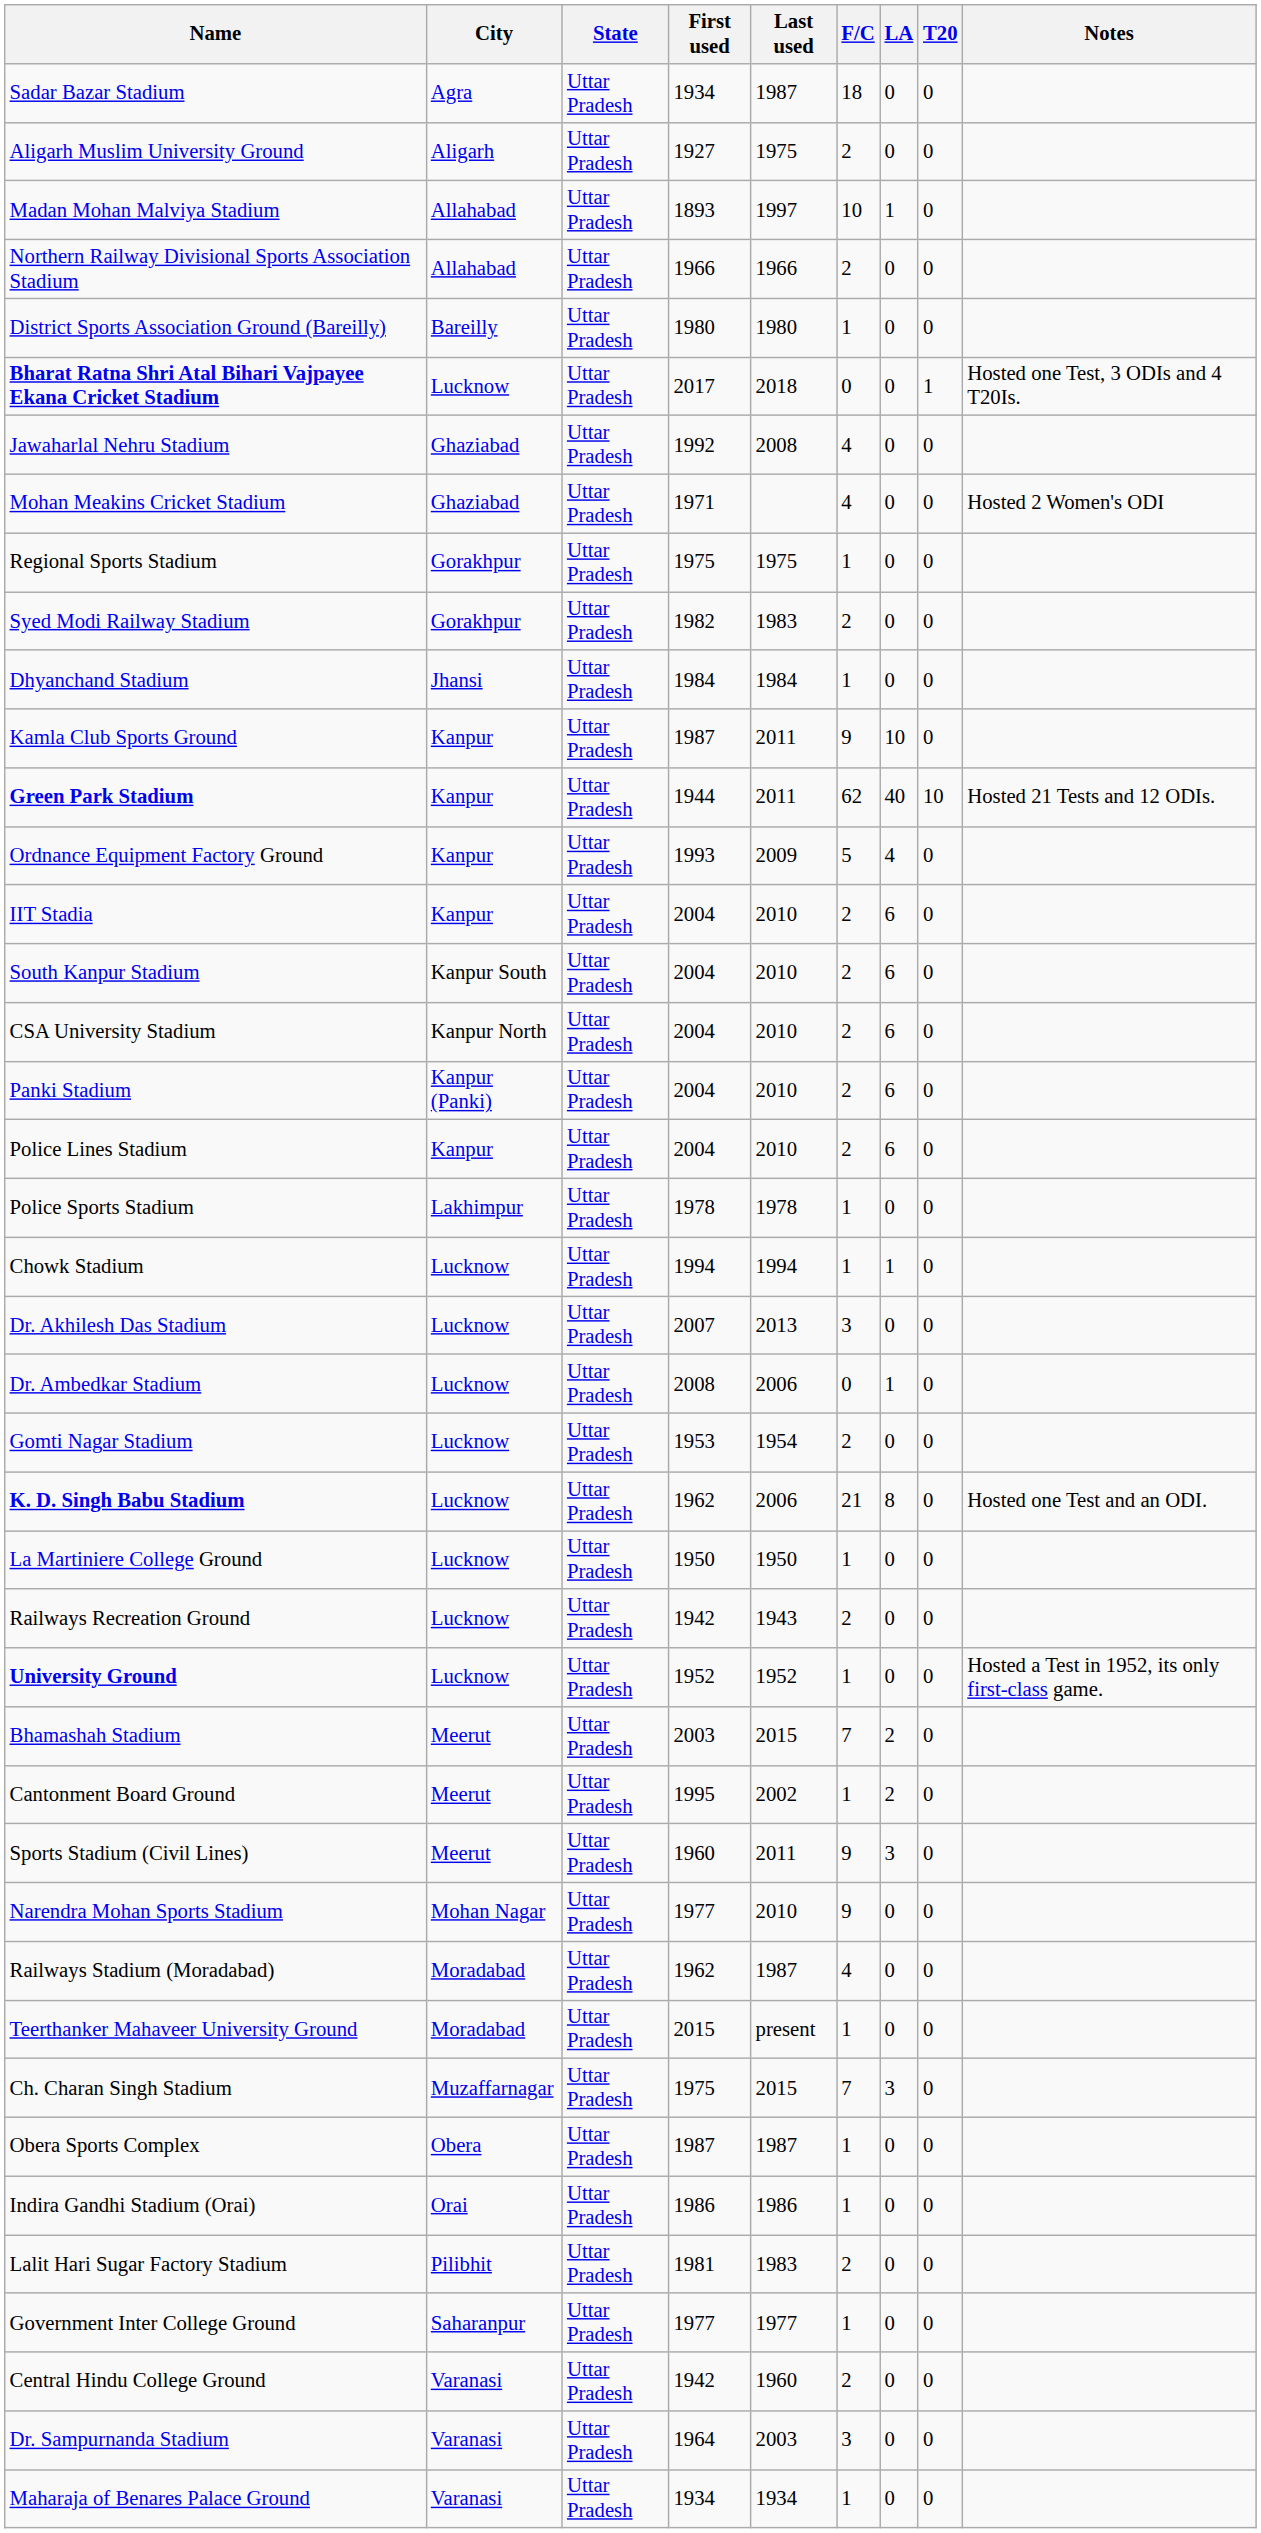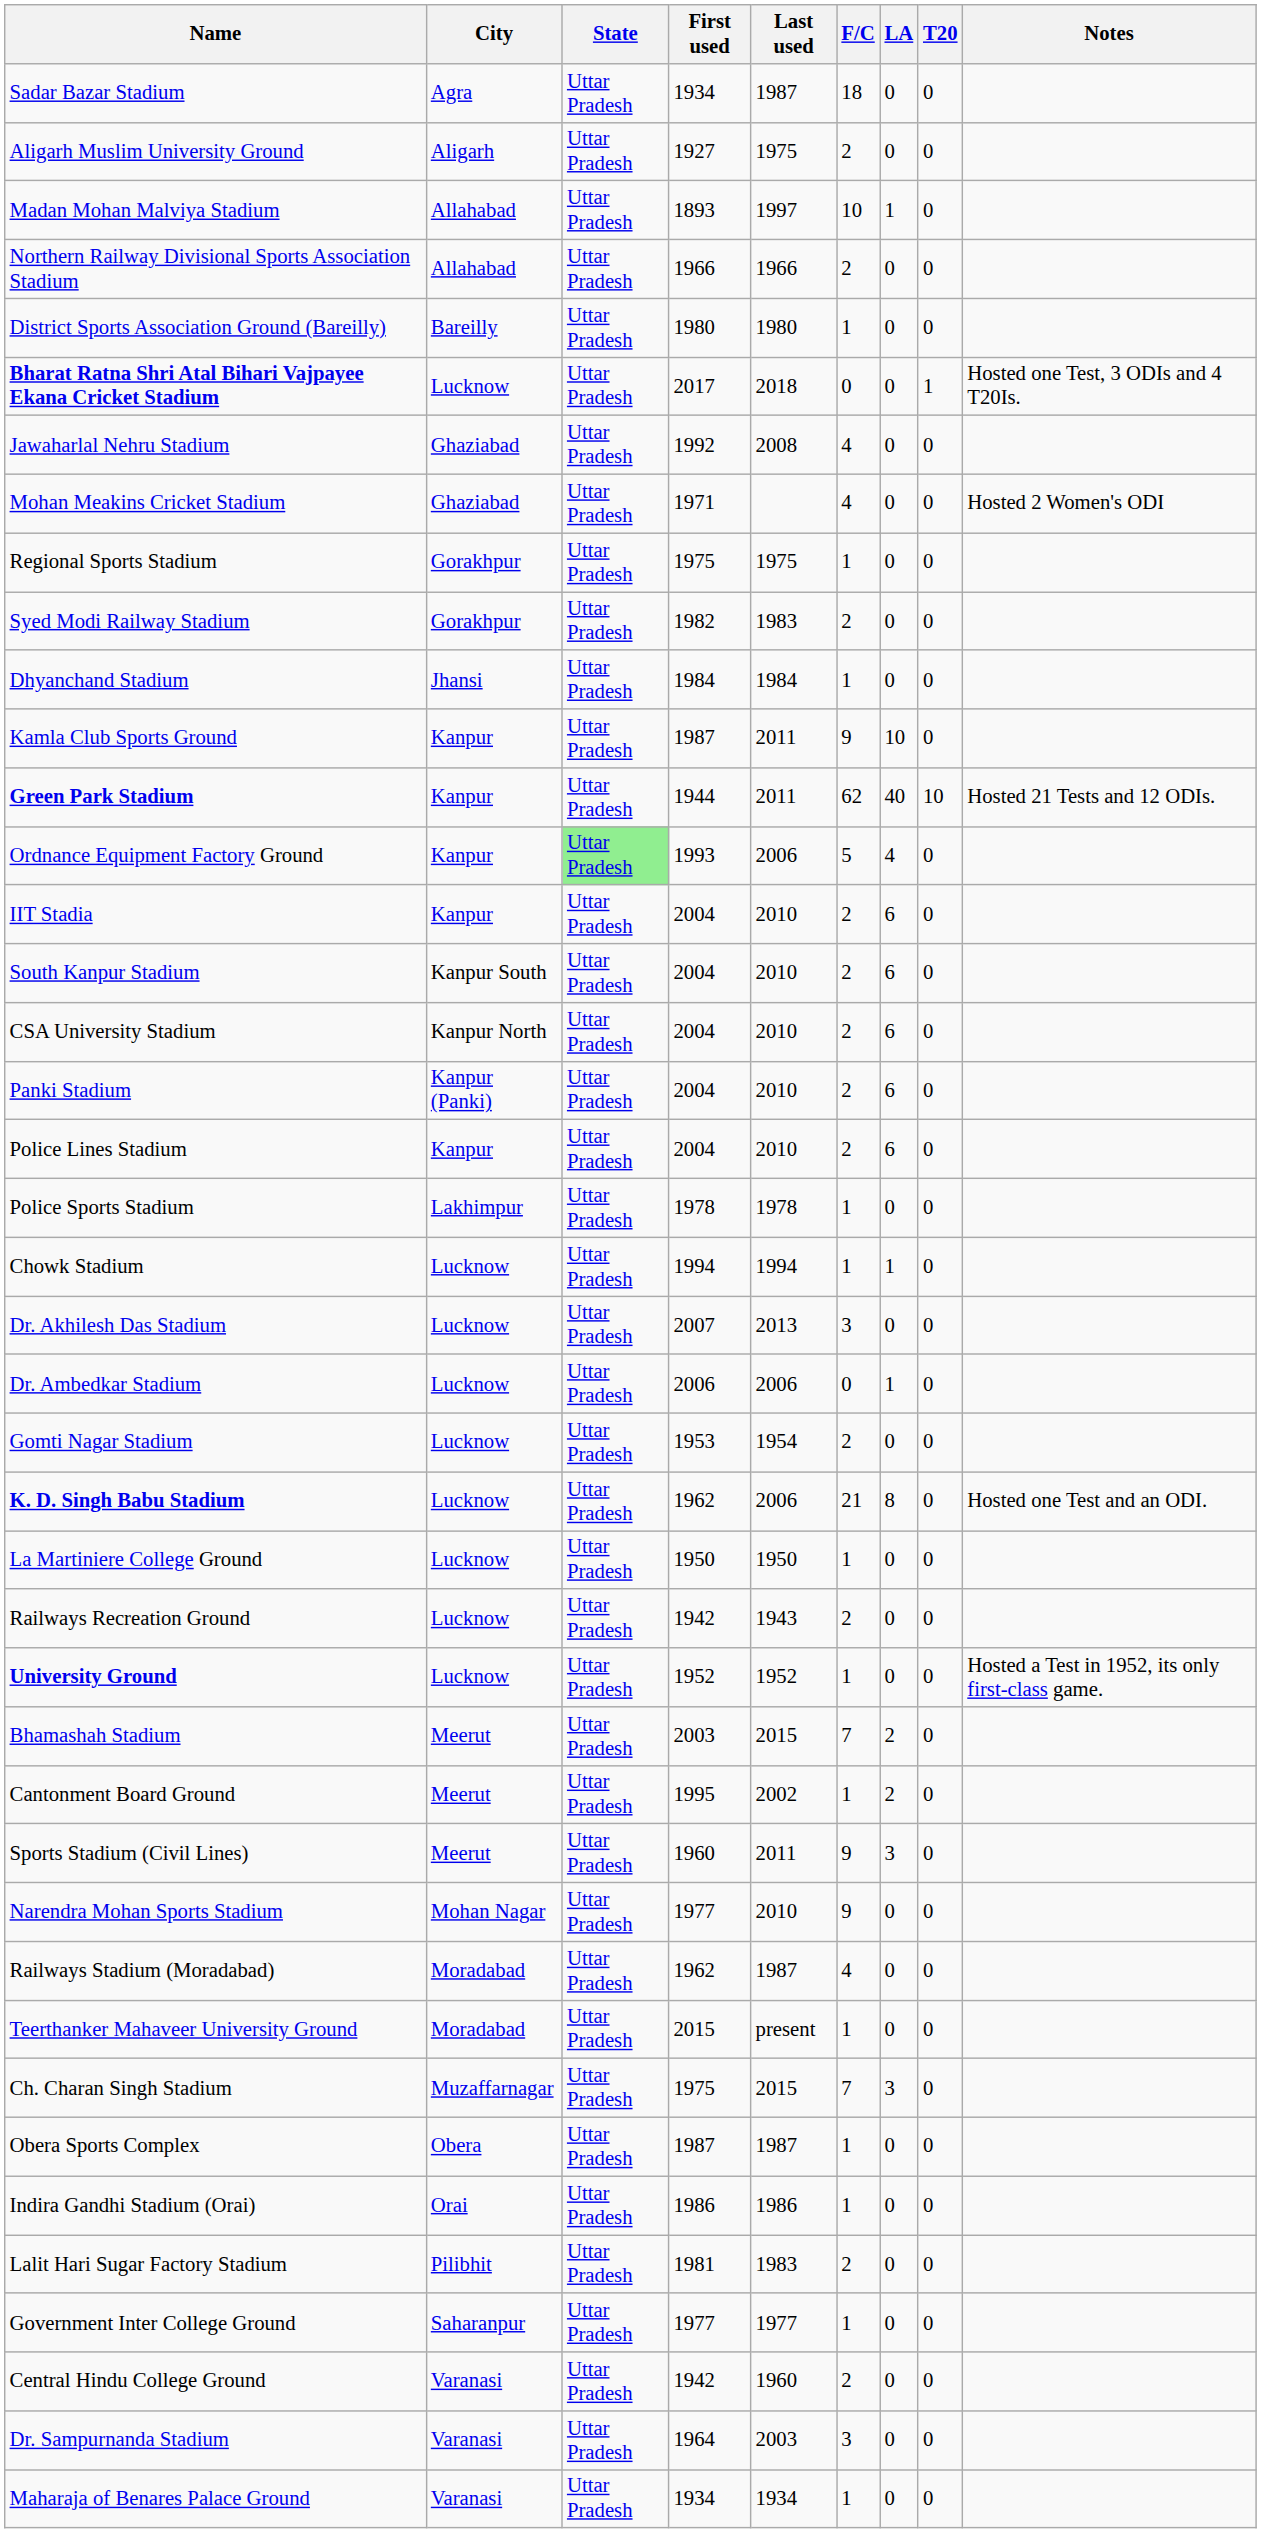 <table class="wikitable sortable collapsible static-row-numbers" style="font-size: 90%">
 <tr>
 <th>Name</th>
 <th>City</th>
 <th><a href='#'>State</a></th>
 <th>First used</th>
 <th>Last used</th>
 <th><a href='#'>F/C</a></th>
 <th><a href='#'>LA</a></th>
 <th><a href='#'>T20</a></th>
 <th>Notes</th>
 </tr>
 <tr>
 <td><a href='#'>Sadar Bazar Stadium</a></td>
 <td><a href='#'>Agra</a></td>
 <td><a href='#'>Uttar Pradesh</a></td>
 <td>1934</td>
 <td>1987</td>
 <td>18</td>
 <td>0</td>
 <td>0</td>
 <td></td>
 </tr>
 <tr>
 <td><a href='#'>Aligarh Muslim University Ground</a></td>
 <td><a href='#'>Aligarh</a></td>
 <td><a href='#'>Uttar Pradesh</a></td>
 <td>1927</td>
 <td>1975</td>
 <td>2</td>
 <td>0</td>
 <td>0</td>
 <td></td>
 </tr>
 <tr>
 <td><a href='#'>Madan Mohan Malviya Stadium</a></td>
 <td><a href='#'>Allahabad</a></td>
 <td><a href='#'>Uttar Pradesh</a></td>
 <td>1893</td>
 <td>1997</td>
 <td>10</td>
 <td>1</td>
 <td>0</td>
 <td></td>
 </tr>
 <tr>
 <td><a href='#'>Northern Railway Divisional Sports Association Stadium</a></td>
 <td><a href='#'>Allahabad</a></td>
 <td><a href='#'>Uttar Pradesh</a></td>
 <td>1966</td>
 <td>1966</td>
 <td>2</td>
 <td>0</td>
 <td>0</td>
 <td></td>
 </tr>
 <tr>
 <td><a href='#'>District Sports Association Ground (Bareilly)</a></td>
 <td><a href='#'>Bareilly</a></td>
 <td><a href='#'>Uttar Pradesh</a></td>
 <td>1980</td>
 <td>1980</td>
 <td>1</td>
 <td>0</td>
 <td>0</td>
 <td></td>
 </tr>
 <tr>
 <td><strong><a href='#'>Bharat Ratna Shri Atal Bihari Vajpayee Ekana Cricket Stadium</a></strong></td>
 <td><a href='#'>Lucknow</a></td>
 <td><a href='#'>Uttar Pradesh</a></td>
 <td>2017</td>
 <td>2018</td>
 <td>0</td>
 <td>0</td>
 <td>1</td>
 <td>Hosted one Test, 3 ODIs and 4 T20Is.</td>
 </tr>
 <tr>
 <td><a href='#'>Jawaharlal Nehru Stadium</a></td>
 <td><a href='#'>Ghaziabad</a></td>
 <td><a href='#'>Uttar Pradesh</a></td>
 <td>1992</td>
 <td>2008</td>
 <td>4</td>
 <td>0</td>
 <td>0</td>
 <td></td>
 </tr>
 <tr>
 <td><a href='#'>Mohan Meakins Cricket Stadium</a></td>
 <td><a href='#'>Ghaziabad</a></td>
 <td><a href='#'>Uttar Pradesh</a></td>
 <td>1971</td>
 <td></td>
 <td>4</td>
 <td>0</td>
 <td>0</td>
 <td>Hosted 2 Women's ODI</td>
 </tr>
 <tr>
 <td>Regional Sports Stadium</td>
 <td><a href='#'>Gorakhpur</a></td>
 <td><a href='#'>Uttar Pradesh</a></td>
 <td>1975</td>
 <td>1975</td>
 <td>1</td>
 <td>0</td>
 <td>0</td>
 <td></td>
 </tr>
 <tr>
 <td><a href='#'>Syed Modi Railway Stadium</a></td>
 <td><a href='#'>Gorakhpur</a></td>
 <td><a href='#'>Uttar Pradesh</a></td>
 <td>1982</td>
 <td>1983</td>
 <td>2</td>
 <td>0</td>
 <td>0</td>
 <td></td>
 </tr>
 <tr>
 <td><a href='#'>Dhyanchand Stadium</a></td>
 <td><a href='#'>Jhansi</a></td>
 <td><a href='#'>Uttar Pradesh</a></td>
 <td>1984</td>
 <td>1984</td>
 <td>1</td>
 <td>0</td>
 <td>0</td>
 <td></td>
 </tr>
 <tr>
 <td><a href='#'>Kamla Club Sports Ground</a></td>
 <td><a href='#'>Kanpur</a></td>
 <td><a href='#'>Uttar Pradesh</a></td>
 <td>1987</td>
 <td>2011</td>
 <td>9</td>
 <td>10</td>
 <td>0</td>
 <td></td>
 </tr>
 <tr>
 <td><strong><a href='#'>Green Park Stadium</a></strong></td>
 <td><a href='#'>Kanpur</a></td>
 <td><a href='#'>Uttar Pradesh</a></td>
 <td>1944</td>
 <td>2011</td>
 <td>62</td>
 <td>40</td>
 <td>10</td>
 <td>Hosted 21 Tests and 12 ODIs.</td>
 </tr>
 <tr>
 <td><a href='#'>Ordnance Equipment Factory</a> Ground</td>
 <td><a href='#'>Kanpur</a></td>
-<td><a href='#'>Uttar Pradesh</a></td>
+<td style="background: lightgreen;"><a href='#'>Uttar Pradesh</a></td>
 <td>1993</td>
-<td>2009</td>
+<td>2006</td>
 <td>5</td>
 <td>4</td>
 <td>0</td>
 <td></td>
 </tr>
 <tr>
 <td><a href='#'>IIT Stadia</a></td>
 <td><a href='#'>Kanpur</a></td>
 <td><a href='#'>Uttar Pradesh</a></td>
 <td>2004</td>
 <td>2010</td>
 <td>2</td>
 <td>6</td>
 <td>0</td>
 <td></td>
 </tr>
 <tr>
 <td><a href='#'>South Kanpur Stadium</a></td>
 <td>Kanpur South</td>
 <td><a href='#'>Uttar Pradesh</a></td>
 <td>2004</td>
 <td>2010</td>
 <td>2</td>
 <td>6</td>
 <td>0</td>
 <td></td>
 </tr>
 <tr>
 <td>CSA University Stadium</td>
 <td>Kanpur North</td>
 <td><a href='#'>Uttar Pradesh</a></td>
 <td>2004</td>
 <td>2010</td>
 <td>2</td>
 <td>6</td>
 <td>0</td>
 <td></td>
 </tr>
 <tr>
 <td><a href='#'>Panki Stadium</a></td>
 <td><a href='#'>Kanpur (Panki)</a></td>
 <td><a href='#'>Uttar Pradesh</a></td>
 <td>2004</td>
 <td>2010</td>
 <td>2</td>
 <td>6</td>
 <td>0</td>
 <td></td>
 </tr>
 <tr>
 <td>Police Lines Stadium</td>
 <td><a href='#'>Kanpur</a></td>
 <td><a href='#'>Uttar Pradesh</a></td>
 <td>2004</td>
 <td>2010</td>
 <td>2</td>
 <td>6</td>
 <td>0</td>
 <td></td>
 </tr>
 <tr>
 <td>Police Sports Stadium</td>
 <td><a href='#'>Lakhimpur</a></td>
 <td><a href='#'>Uttar Pradesh</a></td>
 <td>1978</td>
 <td>1978</td>
 <td>1</td>
 <td>0</td>
 <td>0</td>
 <td></td>
 </tr>
 <tr>
 <td>Chowk Stadium</td>
 <td><a href='#'>Lucknow</a></td>
 <td><a href='#'>Uttar Pradesh</a></td>
 <td>1994</td>
 <td>1994</td>
 <td>1</td>
 <td>1</td>
 <td>0</td>
 <td></td>
 </tr>
 <tr>
 <td><a href='#'>Dr. Akhilesh Das Stadium</a></td>
 <td><a href='#'>Lucknow</a></td>
 <td><a href='#'>Uttar Pradesh</a></td>
 <td>2007</td>
 <td>2013</td>
 <td>3</td>
 <td>0</td>
 <td>0</td>
 <td></td>
 </tr>
 <tr>
 <td><a href='#'>Dr. Ambedkar Stadium</a></td>
 <td><a href='#'>Lucknow</a></td>
 <td><a href='#'>Uttar Pradesh</a></td>
-<td>2008</td>
+<td>2006</td>
 <td>2006</td>
 <td>0</td>
 <td>1</td>
 <td>0</td>
 <td></td>
 </tr>
 <tr>
 <td><a href='#'>Gomti Nagar Stadium</a></td>
 <td><a href='#'>Lucknow</a></td>
 <td><a href='#'>Uttar Pradesh</a></td>
 <td>1953</td>
 <td>1954</td>
 <td>2</td>
 <td>0</td>
 <td>0</td>
 <td></td>
 </tr>
 <tr>
 <td><strong><a href='#'>K. D. Singh Babu Stadium</a></strong></td>
 <td><a href='#'>Lucknow</a></td>
 <td><a href='#'>Uttar Pradesh</a></td>
 <td>1962</td>
 <td>2006</td>
 <td>21</td>
 <td>8</td>
 <td>0</td>
 <td>Hosted one Test and an ODI.</td>
 </tr>
 <tr>
 <td><a href='#'>La Martiniere College</a> Ground</td>
 <td><a href='#'>Lucknow</a></td>
 <td><a href='#'>Uttar Pradesh</a></td>
 <td>1950</td>
 <td>1950</td>
 <td>1</td>
 <td>0</td>
 <td>0</td>
 <td></td>
 </tr>
 <tr>
 <td>Railways Recreation Ground</td>
 <td><a href='#'>Lucknow</a></td>
 <td><a href='#'>Uttar Pradesh</a></td>
 <td>1942</td>
 <td>1943</td>
 <td>2</td>
 <td>0</td>
 <td>0</td>
 <td></td>
 </tr>
 <tr>
 <td><strong><a href='#'>University Ground</a></strong></td>
 <td><a href='#'>Lucknow</a></td>
 <td><a href='#'>Uttar Pradesh</a></td>
 <td>1952</td>
 <td>1952</td>
 <td>1</td>
 <td>0</td>
 <td>0</td>
 <td>Hosted a Test in 1952, its only <a href='#'>first-class</a> game.</td>
 </tr>
 <tr>
 <td><a href='#'>Bhamashah Stadium</a></td>
 <td><a href='#'>Meerut</a></td>
 <td><a href='#'>Uttar Pradesh</a></td>
 <td>2003</td>
 <td>2015</td>
 <td>7</td>
 <td>2</td>
 <td>0</td>
 <td></td>
 </tr>
 <tr>
 <td>Cantonment Board Ground</td>
 <td><a href='#'>Meerut</a></td>
 <td><a href='#'>Uttar Pradesh</a></td>
 <td>1995</td>
 <td>2002</td>
 <td>1</td>
 <td>2</td>
 <td>0</td>
 <td></td>
 </tr>
 <tr>
 <td>Sports Stadium (Civil Lines)</td>
 <td><a href='#'>Meerut</a></td>
 <td><a href='#'>Uttar Pradesh</a></td>
 <td>1960</td>
 <td>2011</td>
 <td>9</td>
 <td>3</td>
 <td>0</td>
 <td></td>
 </tr>
 <tr>
 <td><a href='#'>Narendra Mohan Sports Stadium</a></td>
 <td><a href='#'>Mohan Nagar</a></td>
 <td><a href='#'>Uttar Pradesh</a></td>
 <td>1977</td>
 <td>2010</td>
 <td>9</td>
 <td>0</td>
 <td>0</td>
 <td></td>
 </tr>
 <tr>
 <td>Railways Stadium (Moradabad)</td>
 <td><a href='#'>Moradabad</a></td>
 <td><a href='#'>Uttar Pradesh</a></td>
 <td>1962</td>
 <td>1987</td>
 <td>4</td>
 <td>0</td>
 <td>0</td>
 <td></td>
 </tr>
 <tr>
 <td><a href='#'>Teerthanker Mahaveer University Ground</a></td>
 <td><a href='#'>Moradabad</a></td>
 <td><a href='#'>Uttar Pradesh</a></td>
 <td>2015</td>
 <td>present</td>
 <td>1</td>
 <td>0</td>
 <td>0</td>
 <td></td>
 </tr>
 <tr>
 <td>Ch. Charan Singh Stadium</td>
 <td><a href='#'>Muzaffarnagar</a></td>
 <td><a href='#'>Uttar Pradesh</a></td>
 <td>1975</td>
 <td>2015</td>
 <td>7</td>
 <td>3</td>
 <td>0</td>
 <td></td>
 </tr>
 <tr>
 <td>Obera Sports Complex</td>
 <td><a href='#'>Obera</a></td>
 <td><a href='#'>Uttar Pradesh</a></td>
 <td>1987</td>
 <td>1987</td>
 <td>1</td>
 <td>0</td>
 <td>0</td>
 <td></td>
 </tr>
 <tr>
 <td>Indira Gandhi Stadium (Orai)</td>
 <td><a href='#'>Orai</a></td>
 <td><a href='#'>Uttar Pradesh</a></td>
 <td>1986</td>
 <td>1986</td>
 <td>1</td>
 <td>0</td>
 <td>0</td>
 <td></td>
 </tr>
 <tr>
 <td>Lalit Hari Sugar Factory Stadium</td>
 <td><a href='#'>Pilibhit</a></td>
 <td><a href='#'>Uttar Pradesh</a></td>
 <td>1981</td>
 <td>1983</td>
 <td>2</td>
 <td>0</td>
 <td>0</td>
 <td></td>
 </tr>
 <tr>
 <td>Government Inter College Ground</td>
 <td><a href='#'>Saharanpur</a></td>
 <td><a href='#'>Uttar Pradesh</a></td>
 <td>1977</td>
 <td>1977</td>
 <td>1</td>
 <td>0</td>
 <td>0</td>
 <td></td>
 </tr>
 <tr>
 <td>Central Hindu College Ground</td>
 <td><a href='#'>Varanasi</a></td>
 <td><a href='#'>Uttar Pradesh</a></td>
 <td>1942</td>
 <td>1960</td>
 <td>2</td>
 <td>0</td>
 <td>0</td>
 <td></td>
 </tr>
 <tr>
 <td><a href='#'>Dr. Sampurnanda Stadium</a></td>
 <td><a href='#'>Varanasi</a></td>
 <td><a href='#'>Uttar Pradesh</a></td>
 <td>1964</td>
 <td>2003</td>
 <td>3</td>
 <td>0</td>
 <td>0</td>
 <td></td>
 </tr>
 <tr>
 <td><a href='#'>Maharaja of Benares Palace Ground</a></td>
 <td><a href='#'>Varanasi</a></td>
 <td><a href='#'>Uttar Pradesh</a></td>
 <td>1934</td>
 <td>1934</td>
 <td>1</td>
 <td>0</td>
 <td>0</td>
 <td></td>
 </tr>
 </table>
